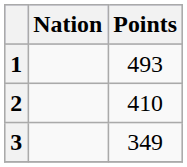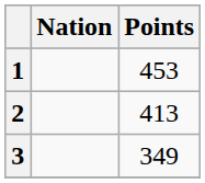 <table class=wikitable style="font-size:95%;">
 <tr style="background:#ccccff;">
 <th></th>
 <th>Nation</th>
 <th>Points</th>
 </tr>
 <tr>
 <th>1</th>
 <td></td>
-<td align="center">493</td>
+<td align="center">453</td>
 </tr>
 <tr>
 <th>2</th>
 <td></td>
-<td align="center">410</td>
+<td align="center">413</td>
 </tr>
 <tr>
 <th>3</th>
 <td></td>
 <td align="center">349</td>
 </tr>
 <tr>
 </tr>
 </table>
